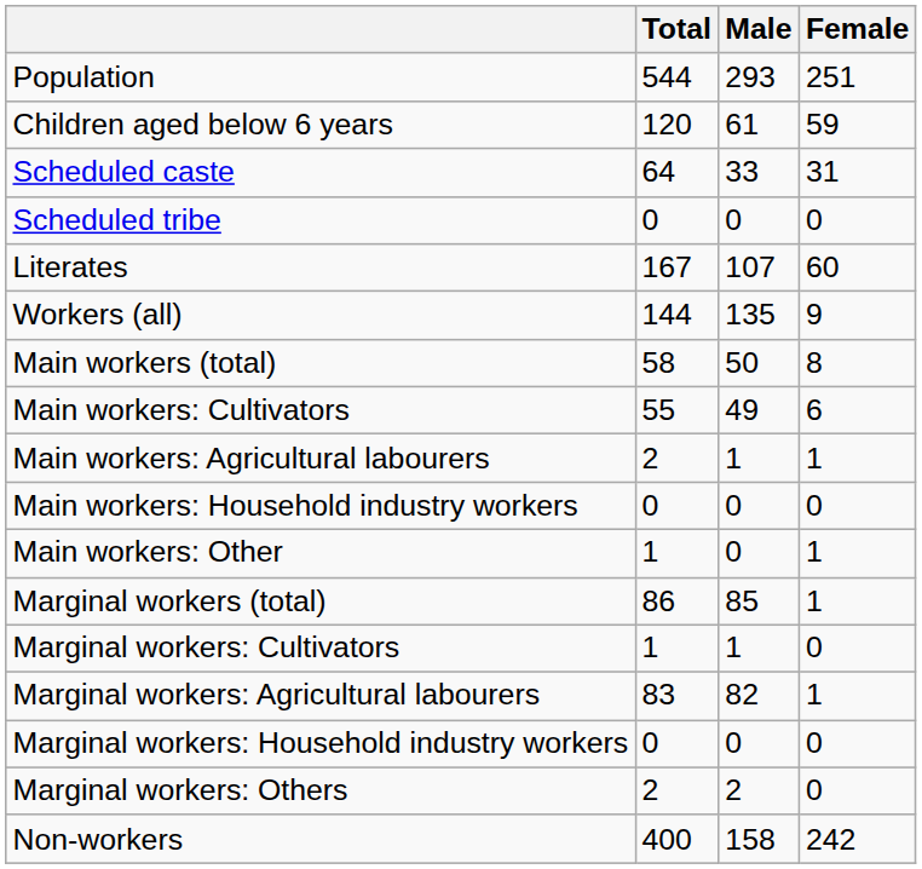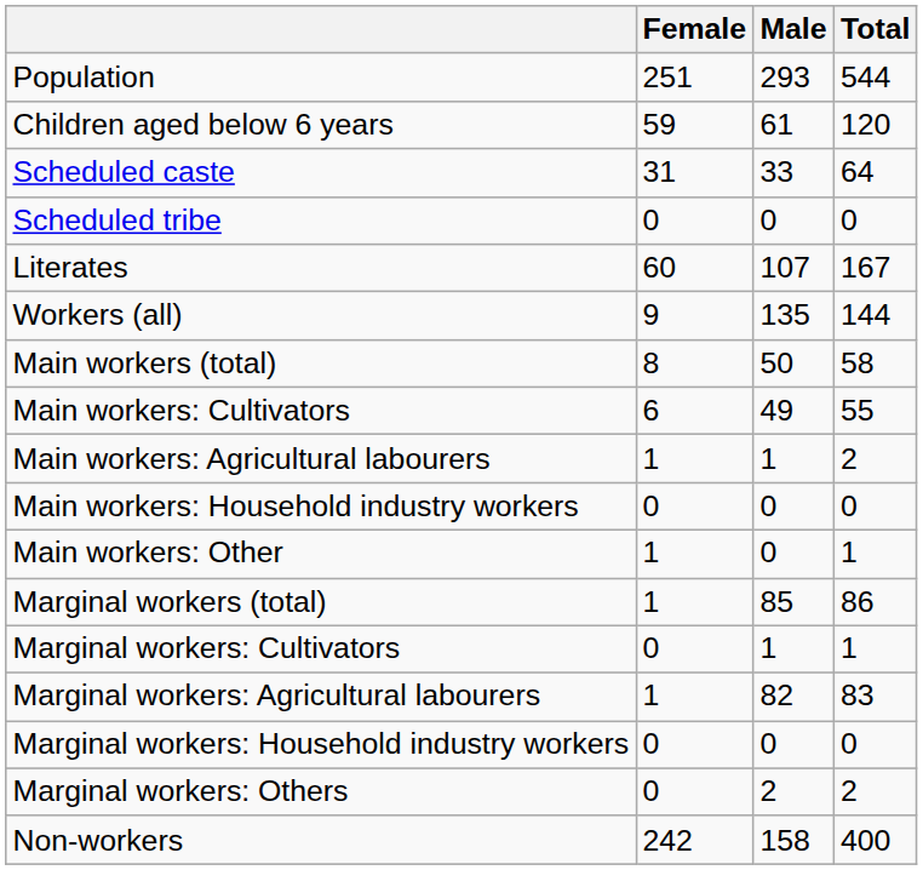 <table class="wikitable sortable">
 <tr>
 <th></th>
+<th>Female</th>
+<th>Male</th>
 <th>Total</th>
-<th>Male</th>
-<th>Female</th>
 </tr>
 <tr>
 <td>Population</td>
+<td>251</td>
+<td>293</td>
 <td>544</td>
-<td>293</td>
-<td>251</td>
 </tr>
 <tr>
 <td>Children aged below 6 years</td>
+<td>59</td>
+<td>61</td>
 <td>120</td>
-<td>61</td>
-<td>59</td>
 </tr>
 <tr>
 <td><a href='#'>Scheduled caste</a></td>
+<td>31</td>
+<td>33</td>
 <td>64</td>
-<td>33</td>
-<td>31</td>
 </tr>
 <tr>
 <td><a href='#'>Scheduled tribe</a></td>
 <td>0</td>
 <td>0</td>
 <td>0</td>
 </tr>
 <tr>
 <td>Literates</td>
+<td>60</td>
+<td>107</td>
 <td>167</td>
-<td>107</td>
-<td>60</td>
 </tr>
 <tr>
 <td>Workers (all)</td>
+<td>9</td>
+<td>135</td>
 <td>144</td>
-<td>135</td>
-<td>9</td>
 </tr>
 <tr>
 <td>Main workers (total)</td>
+<td>8</td>
+<td>50</td>
 <td>58</td>
-<td>50</td>
-<td>8</td>
 </tr>
 <tr>
 <td>Main workers: Cultivators</td>
+<td>6</td>
+<td>49</td>
 <td>55</td>
-<td>49</td>
-<td>6</td>
 </tr>
 <tr>
 <td>Main workers: Agricultural labourers</td>
-<td>2</td>
 <td>1</td>
 <td>1</td>
+<td>2</td>
 </tr>
 <tr>
 <td>Main workers: Household industry workers</td>
 <td>0</td>
 <td>0</td>
 <td>0</td>
 </tr>
 <tr>
 <td>Main workers: Other</td>
 <td>1</td>
 <td>0</td>
 <td>1</td>
 </tr>
 <tr>
 <td>Marginal workers (total)</td>
+<td>1</td>
+<td>85</td>
 <td>86</td>
-<td>85</td>
+</tr>
+<tr>
+<td>Marginal workers: Cultivators</td>
+<td>0</td>
+<td>1</td>
 <td>1</td>
 </tr>
 <tr>
-<td>Marginal workers: Cultivators</td>
+<td>Marginal workers: Agricultural labourers</td>
 <td>1</td>
-<td>1</td>
-<td>0</td>
-</tr>
-<tr>
-<td>Marginal workers: Agricultural labourers</td>
+<td>82</td>
 <td>83</td>
-<td>82</td>
-<td>1</td>
 </tr>
 <tr>
 <td>Marginal workers: Household industry workers</td>
 <td>0</td>
 <td>0</td>
 <td>0</td>
 </tr>
 <tr>
 <td>Marginal workers: Others</td>
+<td>0</td>
 <td>2</td>
 <td>2</td>
-<td>0</td>
 </tr>
 <tr>
 <td>Non-workers</td>
+<td>242</td>
+<td>158</td>
 <td>400</td>
-<td>158</td>
-<td>242</td>
 </tr>
 </table>
